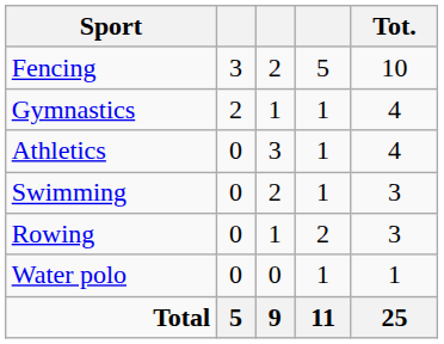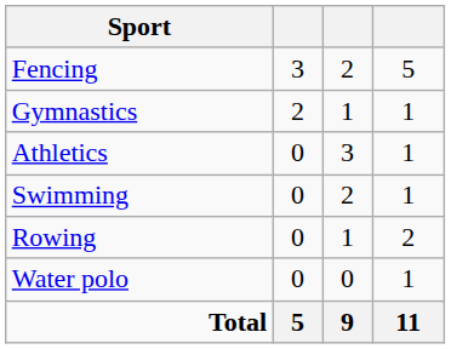 <table class="wikitable" width=30% style="font-size:100%; text-align:center;">
 <tr>
 <th>Sport</th>
 <th></th>
 <th></th>
 <th></th>
-<th>Tot.</th>
 </tr>
 <tr>
 <td align=left> <a href='#'>Fencing</a></td>
 <td>3</td>
 <td>2</td>
 <td>5</td>
-<td>10</td>
 </tr>
 <tr>
 <td align=left> <a href='#'>Gymnastics</a></td>
 <td>2</td>
 <td>1</td>
 <td>1</td>
-<td>4</td>
 </tr>
 <tr>
 <td align=left> <a href='#'>Athletics</a></td>
 <td>0</td>
 <td>3</td>
 <td>1</td>
-<td>4</td>
 </tr>
 <tr>
 <td align=left> <a href='#'>Swimming</a></td>
 <td>0</td>
 <td>2</td>
 <td>1</td>
-<td>3</td>
 </tr>
 <tr>
 <td align=left> <a href='#'>Rowing</a></td>
 <td>0</td>
 <td>1</td>
 <td>2</td>
-<td>3</td>
 </tr>
 <tr>
 <td align=left> <a href='#'>Water polo</a></td>
 <td>0</td>
 <td>0</td>
-<td>1</td>
 <td>1</td>
 </tr>
 <tr>
 <td align=right><strong>Total</strong></td>
 <th>5</th>
 <th>9</th>
 <th>11</th>
-<th>25</th>
 </tr>
 </table>
